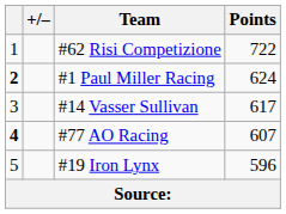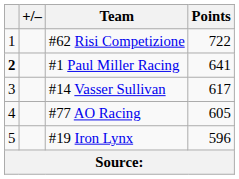 <table class="wikitable" style="font-size: 95%;">
 <tr>
 <th scope="col"></th>
 <th scope="col">+/–</th>
 <th scope="col">Team</th>
 <th scope="col">Points</th>
 </tr>
 <tr>
 <td align=center>1</td>
 <td align="left"></td>
 <td>#62 <a href='#'>Risi Competizione</a></td>
 <td align=right>722</td>
 </tr>
 <tr>
 <td align=center><strong>2</strong></td>
 <td align=left></td>
 <td>#1 <a href='#'>Paul Miller Racing</a></td>
-<td align=right>624</td>
+<td align=right>641</td>
 </tr>
 <tr>
 <td align=center>3</td>
 <td align=left></td>
 <td>#14 <a href='#'>Vasser Sullivan</a></td>
 <td align=right>617</td>
 </tr>
 <tr>
-<td align=center><strong>4</strong></td>
+<td align=center>4</td>
 <td align=left></td>
 <td>#77 <a href='#'>AO Racing</a></td>
-<td align=right>607</td>
+<td align=right>605</td>
 </tr>
 <tr>
 <td align=center>5</td>
 <td align=left></td>
 <td>#19 <a href='#'>Iron Lynx</a></td>
 <td align=right>596</td>
 </tr>
 <tr>
 <th colspan=5>Source:</th>
 </tr>
 </table>
